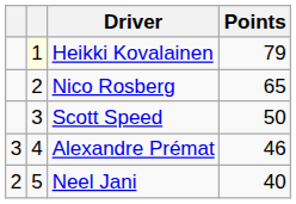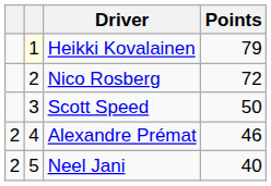 <table class="wikitable" style="font-size: 85%;">
 <tr>
 <th></th>
 <th></th>
 <th>Driver</th>
 <th>Points</th>
 </tr>
 <tr>
 <td align="left"></td>
 <td align="center" style="background: lightyellow;">1</td>
 <td> <a href='#'>Heikki Kovalainen</a></td>
 <td align="right">79</td>
 </tr>
 <tr>
 <td align="left"></td>
 <td align="center">2</td>
 <td> <a href='#'>Nico Rosberg</a></td>
-<td align="right">65</td>
+<td align="right">72</td>
 </tr>
 <tr>
 <td align="left"></td>
 <td align="center">3</td>
 <td> <a href='#'>Scott Speed</a></td>
 <td align="right">50</td>
 </tr>
 <tr>
-<td align="left"> 3</td>
+<td align="left"> 2</td>
 <td align="center">4</td>
 <td> <a href='#'>Alexandre Prémat</a></td>
 <td align="right">46</td>
 </tr>
 <tr>
 <td align="left"> 2</td>
 <td align="center">5</td>
 <td> <a href='#'>Neel Jani</a></td>
 <td align="right">40</td>
 </tr>
 </table>
